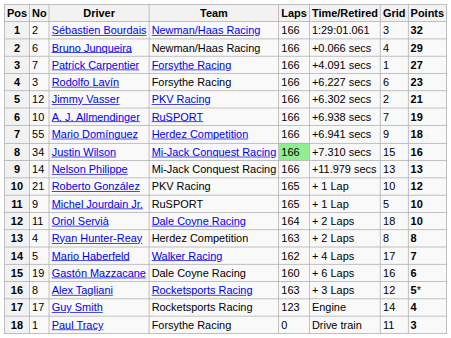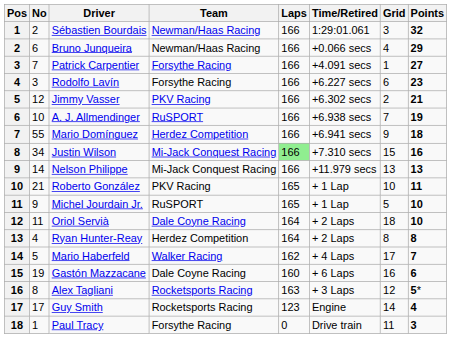 <table class="wikitable" style="font-size:95%;">
 <tr>
 <th>Pos</th>
 <th>No</th>
 <th>Driver</th>
 <th>Team</th>
 <th>Laps</th>
 <th>Time/Retired</th>
 <th>Grid</th>
 <th>Points</th>
 </tr>
 <tr>
 <th>1</th>
 <td>2</td>
 <td> <a href='#'>Sébastien Bourdais</a></td>
 <td><a href='#'>Newman/Haas Racing</a></td>
 <td>166</td>
 <td>1:29:01.061</td>
 <td>3</td>
 <td><strong>32</strong></td>
 </tr>
 <tr>
 <th>2</th>
 <td>6</td>
 <td> <a href='#'>Bruno Junqueira</a></td>
 <td>Newman/Haas Racing</td>
 <td>166</td>
 <td>+0.066 secs</td>
 <td>4</td>
 <td><strong>29</strong></td>
 </tr>
 <tr>
 <th>3</th>
 <td>7</td>
 <td> <a href='#'>Patrick Carpentier</a></td>
 <td><a href='#'>Forsythe Racing</a></td>
 <td>166</td>
 <td>+4.091 secs</td>
 <td>1</td>
 <td><strong>27</strong></td>
 </tr>
 <tr>
 <th>4</th>
 <td>3</td>
 <td> <a href='#'>Rodolfo Lavín</a></td>
 <td>Forsythe Racing</td>
 <td>166</td>
 <td>+6.227 secs</td>
 <td>6</td>
 <td><strong>23</strong></td>
 </tr>
 <tr>
 <th>5</th>
 <td>12</td>
 <td> <a href='#'>Jimmy Vasser</a></td>
 <td><a href='#'>PKV Racing</a></td>
 <td>166</td>
 <td>+6.302 secs</td>
 <td>2</td>
 <td><strong>21</strong></td>
 </tr>
 <tr>
 <th>6</th>
 <td>10</td>
 <td> <a href='#'>A. J. Allmendinger</a></td>
 <td><a href='#'>RuSPORT</a></td>
 <td>166</td>
 <td>+6.938 secs</td>
 <td>7</td>
 <td><strong>19</strong></td>
 </tr>
 <tr>
 <th>7</th>
 <td>55</td>
 <td> <a href='#'>Mario Domínguez</a></td>
 <td><a href='#'>Herdez Competition</a></td>
 <td>166</td>
 <td>+6.941 secs</td>
 <td>9</td>
 <td><strong>18</strong></td>
 </tr>
 <tr>
 <th>8</th>
 <td>34</td>
 <td> <a href='#'>Justin Wilson</a></td>
 <td><a href='#'>Mi-Jack Conquest Racing</a></td>
 <td style="background: lightgreen;">166</td>
 <td>+7.310 secs</td>
 <td>15</td>
 <td><strong>16</strong></td>
 </tr>
 <tr>
 <th>9</th>
 <td>14</td>
 <td> <a href='#'>Nelson Philippe</a></td>
 <td>Mi-Jack Conquest Racing</td>
 <td>166</td>
 <td>+11.979 secs</td>
 <td>13</td>
 <td><strong>13</strong></td>
 </tr>
 <tr>
 <th>10</th>
 <td>21</td>
 <td> <a href='#'>Roberto González</a></td>
 <td>PKV Racing</td>
 <td>165</td>
 <td>+ 1 Lap</td>
 <td>10</td>
-<td><strong>12</strong></td>
+<td><strong>11</strong></td>
 </tr>
 <tr>
 <th>11</th>
 <td>9</td>
 <td> <a href='#'>Michel Jourdain Jr.</a></td>
 <td>RuSPORT</td>
 <td>165</td>
 <td>+ 1 Lap</td>
 <td>5</td>
 <td><strong>10</strong></td>
 </tr>
 <tr>
 <th>12</th>
 <td>11</td>
 <td> <a href='#'>Oriol Servià</a></td>
 <td><a href='#'>Dale Coyne Racing</a></td>
 <td>164</td>
 <td>+ 2 Laps</td>
 <td>18</td>
 <td><strong>10</strong></td>
 </tr>
 <tr>
 <th>13</th>
 <td>4</td>
 <td> <a href='#'>Ryan Hunter-Reay</a></td>
 <td>Herdez Competition</td>
-<td>163</td>
+<td>164</td>
 <td>+ 2 Laps</td>
 <td>8</td>
 <td><strong>8</strong></td>
 </tr>
 <tr>
 <th>14</th>
 <td>5</td>
 <td> <a href='#'>Mario Haberfeld</a></td>
 <td><a href='#'>Walker Racing</a></td>
 <td>162</td>
 <td>+ 4 Laps</td>
 <td>17</td>
 <td><strong>7</strong></td>
 </tr>
 <tr>
 <th>15</th>
 <td>19</td>
 <td> <a href='#'>Gastón Mazzacane</a></td>
 <td>Dale Coyne Racing</td>
 <td>160</td>
 <td>+ 6 Laps</td>
 <td>16</td>
 <td><strong>6</strong></td>
 </tr>
 <tr>
 <th>16</th>
 <td>8</td>
 <td> <a href='#'>Alex Tagliani</a></td>
 <td><a href='#'>Rocketsports Racing</a></td>
 <td>163</td>
 <td>+ 3 Laps</td>
 <td>12</td>
 <td><strong>5</strong>*</td>
 </tr>
 <tr>
 <th>17</th>
 <td>17</td>
 <td> <a href='#'>Guy Smith</a></td>
 <td>Rocketsports Racing</td>
 <td>123</td>
 <td>Engine</td>
 <td>14</td>
 <td><strong>4</strong></td>
 </tr>
 <tr>
 <th>18</th>
 <td>1</td>
 <td> <a href='#'>Paul Tracy</a></td>
 <td>Forsythe Racing</td>
 <td>0</td>
 <td>Drive train</td>
 <td>11</td>
 <td><strong>3</strong></td>
 </tr>
 </table>
